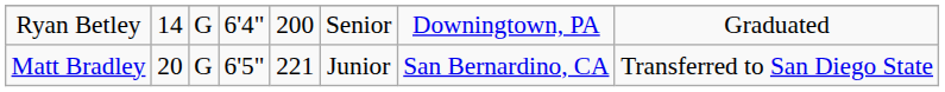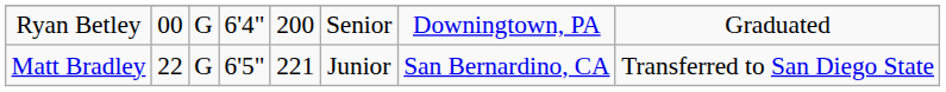 <table class="wikitable sortable sortable" style="text-align: center">
 <tr align=center>
 </tr>
 <tr>
 <td>Ryan Betley</td>
-<td>14</td>
+<td>00</td>
 <td>G</td>
 <td>6'4"</td>
 <td>200</td>
 <td> Senior</td>
 <td><a href='#'>Downingtown, PA</a></td>
 <td>Graduated</td>
 </tr>
 <tr>
 <td><a href='#'>Matt Bradley</a></td>
-<td>20</td>
+<td>22</td>
 <td>G</td>
 <td>6'5"</td>
 <td>221</td>
 <td>Junior</td>
 <td><a href='#'>San Bernardino, CA</a></td>
 <td>Transferred to <a href='#'>San Diego State</a></td>
 </tr>
 </table>
